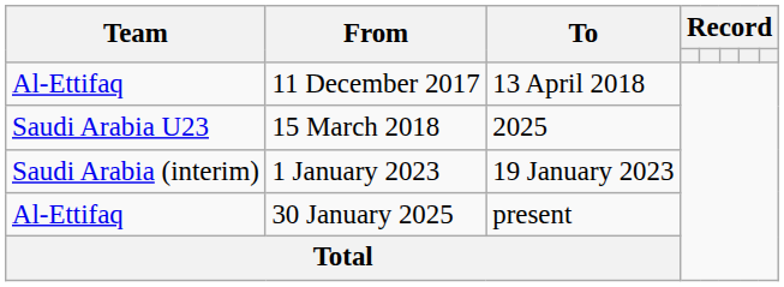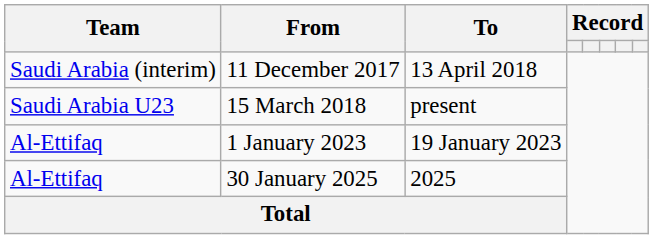 <table class=wikitable style=text-align:center>
 <tr>
 <th rowspan=2>Team</th>
 <th rowspan=2>From</th>
 <th rowspan=2>To</th>
 <th colspan=5>Record</th>
 </tr>
 <tr>
 <th></th>
 <th></th>
 <th></th>
 <th></th>
 <th></th>
 </tr>
 <tr>
-<td align=left><a href='#'>Al-Ettifaq</a></td>
+<td align=left><a href='#'>Saudi Arabia</a> (interim)</td>
 <td align=left>11 December 2017</td>
 <td align=left>13 April 2018<br></td>
 </tr>
 <tr>
 <td align=left><a href='#'>Saudi Arabia U23</a></td>
 <td align=left>15 March 2018</td>
-<td align=left>2025<br></td>
+<td align=left>present<br></td>
 </tr>
 <tr>
-<td align=left><a href='#'>Saudi Arabia</a> (interim)</td>
+<td align=left><a href='#'>Al-Ettifaq</a></td>
 <td align=left>1 January 2023</td>
 <td align=left>19 January 2023<br></td>
 </tr>
 <tr>
 <td align=left><a href='#'>Al-Ettifaq</a></td>
 <td align=left>30 January 2025</td>
-<td align=left>present<br></td>
+<td align=left>2025<br></td>
 </tr>
 <tr>
 <th colspan=3>Total<br></th>
 </tr>
 </table>
